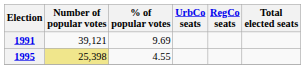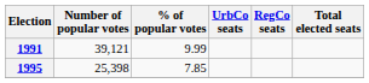 <table class="wikitable" style="text-align: right;">
 <tr align=center>
 <th>Election</th>
 <th>Number of<br>popular votes</th>
 <th>% of<br>popular votes</th>
 <th><a href='#'>UrbCo</a><br>seats</th>
 <th><a href='#'>RegCo</a><br>seats</th>
 <th>Total<br>elected seats</th>
 </tr>
 <tr>
 <th><a href='#'>1991</a></th>
 <td>39,121</td>
-<td>9.69</td>
+<td>9.99</td>
 <td></td>
 <td></td>
 <td></td>
 </tr>
 <tr>
 <th><a href='#'>1995</a></th>
-<td style="background: khaki;">25,398</td>
-<td>4.55</td>
+<td>25,398</td>
+<td>7.85</td>
 <td></td>
 <td></td>
 <td></td>
 </tr>
 <tr>
 </tr>
 </table>
